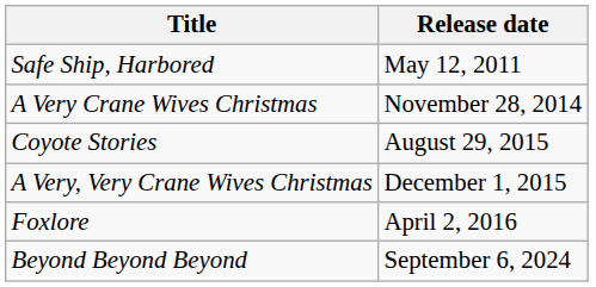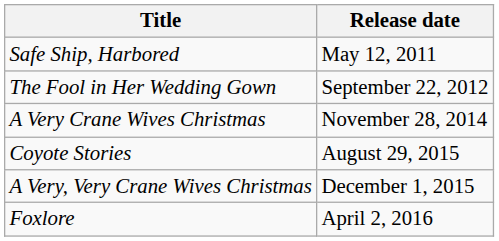 <table class="wikitable">
 <tr>
 <th>Title</th>
 <th>Release date</th>
 </tr>
 <tr>
 <td><em>Safe Ship, Harbored</em></td>
 <td>May 12, 2011</td>
+</tr>
+<tr>
+<td><em>The Fool in Her Wedding Gown</em></td>
+<td>September 22, 2012</td>
 </tr>
 <tr>
 <td><em>A Very Crane Wives Christmas</em></td>
 <td>November 28, 2014</td>
 </tr>
 <tr>
 <td><em>Coyote Stories</em></td>
 <td>August 29, 2015</td>
 </tr>
 <tr>
 <td><em>A Very, Very Crane Wives Christmas</em></td>
 <td>December 1, 2015</td>
 </tr>
 <tr>
 <td><em>Foxlore</em></td>
 <td>April 2, 2016</td>
 </tr>
-<tr>
-<td><em>Beyond Beyond Beyond</em></td>
-<td>September 6, 2024</td>
-</tr>
 </table>
